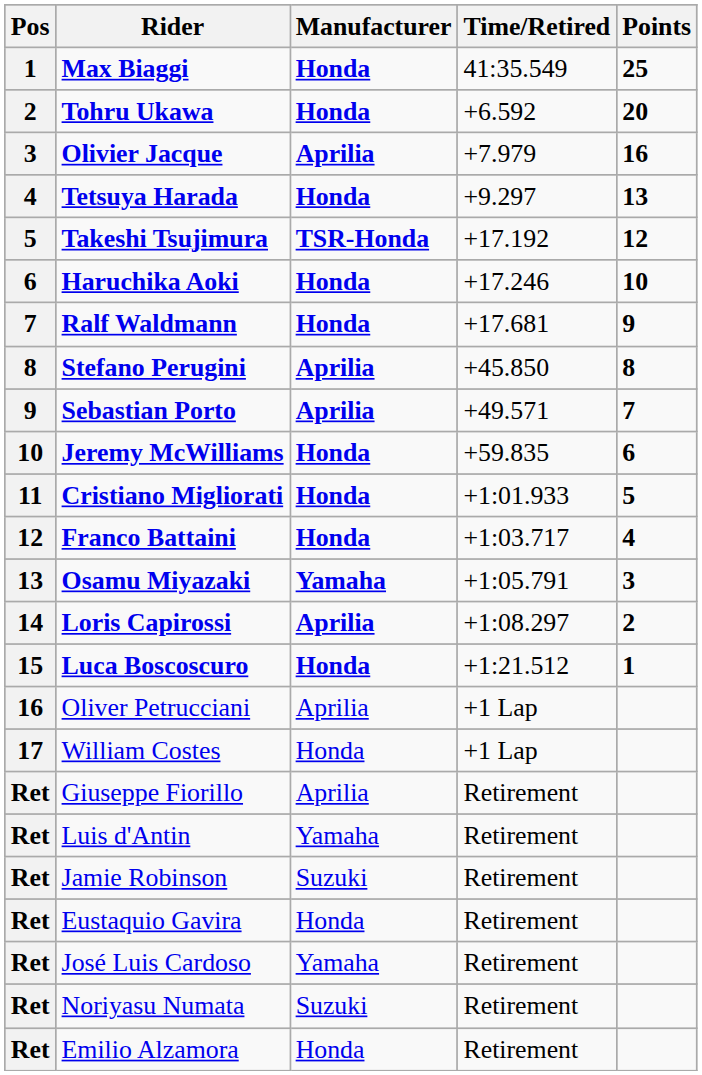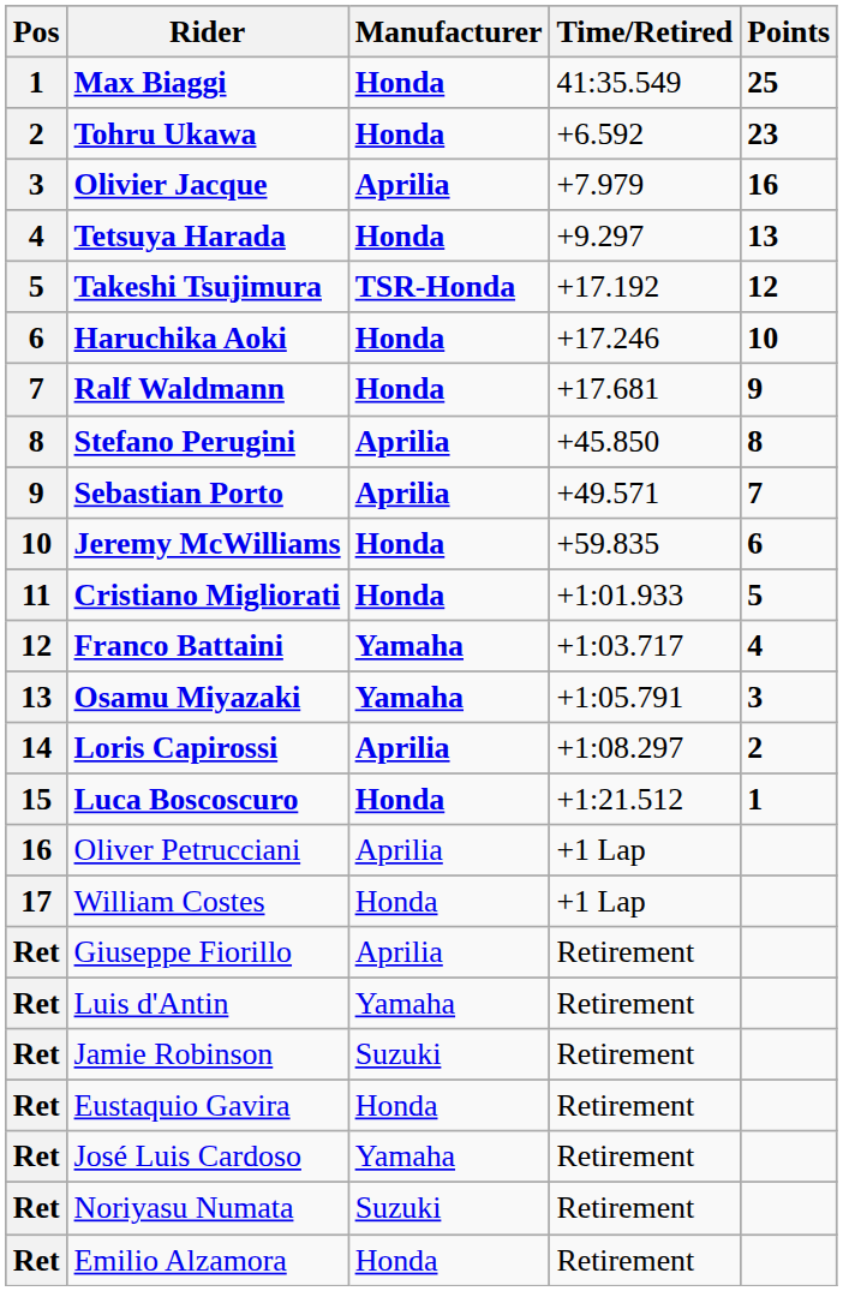 <table class="wikitable" style="font-size: 95%;">
 <tr>
 <th>Pos</th>
 <th>Rider</th>
 <th>Manufacturer</th>
 <th>Time/Retired</th>
 <th>Points</th>
 </tr>
 <tr>
 <th>1</th>
 <td> <strong><a href='#'>Max Biaggi</a></strong></td>
 <td><strong><a href='#'>Honda</a></strong></td>
 <td>41:35.549</td>
 <td><strong>25</strong></td>
 </tr>
 <tr>
 <th>2</th>
 <td> <strong><a href='#'>Tohru Ukawa</a></strong></td>
 <td><strong><a href='#'>Honda</a></strong></td>
 <td>+6.592</td>
-<td><strong>20</strong></td>
+<td><strong>23</strong></td>
 </tr>
 <tr>
 <th>3</th>
 <td> <strong><a href='#'>Olivier Jacque</a></strong></td>
 <td><strong><a href='#'>Aprilia</a></strong></td>
 <td>+7.979</td>
 <td><strong>16</strong></td>
 </tr>
 <tr>
 <th>4</th>
 <td> <strong><a href='#'>Tetsuya Harada</a></strong></td>
 <td><strong><a href='#'>Honda</a></strong></td>
 <td>+9.297</td>
 <td><strong>13</strong></td>
 </tr>
 <tr>
 <th>5</th>
 <td> <strong><a href='#'>Takeshi Tsujimura</a></strong></td>
 <td><strong><a href='#'>TSR-Honda</a></strong></td>
 <td>+17.192</td>
 <td><strong>12</strong></td>
 </tr>
 <tr>
 <th>6</th>
 <td> <strong><a href='#'>Haruchika Aoki</a></strong></td>
 <td><strong><a href='#'>Honda</a></strong></td>
 <td>+17.246</td>
 <td><strong>10</strong></td>
 </tr>
 <tr>
 <th>7</th>
 <td> <strong><a href='#'>Ralf Waldmann</a></strong></td>
 <td><strong><a href='#'>Honda</a></strong></td>
 <td>+17.681</td>
 <td><strong>9</strong></td>
 </tr>
 <tr>
 <th>8</th>
 <td> <strong><a href='#'>Stefano Perugini</a></strong></td>
 <td><strong><a href='#'>Aprilia</a></strong></td>
 <td>+45.850</td>
 <td><strong>8</strong></td>
 </tr>
 <tr>
 <th>9</th>
 <td> <strong><a href='#'>Sebastian Porto</a></strong></td>
 <td><strong><a href='#'>Aprilia</a></strong></td>
 <td>+49.571</td>
 <td><strong>7</strong></td>
 </tr>
 <tr>
 <th>10</th>
 <td> <strong><a href='#'>Jeremy McWilliams</a></strong></td>
 <td><strong><a href='#'>Honda</a></strong></td>
 <td>+59.835</td>
 <td><strong>6</strong></td>
 </tr>
 <tr>
 <th>11</th>
 <td> <strong><a href='#'>Cristiano Migliorati</a></strong></td>
 <td><strong><a href='#'>Honda</a></strong></td>
 <td>+1:01.933</td>
 <td><strong>5</strong></td>
 </tr>
 <tr>
 <th>12</th>
 <td> <strong><a href='#'>Franco Battaini</a></strong></td>
-<td><strong><a href='#'>Honda</a></strong></td>
+<td><strong><a href='#'>Yamaha</a></strong></td>
 <td>+1:03.717</td>
 <td><strong>4</strong></td>
 </tr>
 <tr>
 <th>13</th>
 <td> <strong><a href='#'>Osamu Miyazaki</a></strong></td>
 <td><strong><a href='#'>Yamaha</a></strong></td>
 <td>+1:05.791</td>
 <td><strong>3</strong></td>
 </tr>
 <tr>
 <th>14</th>
 <td> <strong><a href='#'>Loris Capirossi</a></strong></td>
 <td><strong><a href='#'>Aprilia</a></strong></td>
 <td>+1:08.297</td>
 <td><strong>2</strong></td>
 </tr>
 <tr>
 <th>15</th>
 <td> <strong><a href='#'>Luca Boscoscuro</a></strong></td>
 <td><strong><a href='#'>Honda</a></strong></td>
 <td>+1:21.512</td>
 <td><strong>1</strong></td>
 </tr>
 <tr>
 <th>16</th>
 <td> <a href='#'>Oliver Petrucciani</a></td>
 <td><a href='#'>Aprilia</a></td>
 <td>+1 Lap</td>
 <td></td>
 </tr>
 <tr>
 <th>17</th>
 <td> <a href='#'>William Costes</a></td>
 <td><a href='#'>Honda</a></td>
 <td>+1 Lap</td>
 <td></td>
 </tr>
 <tr>
 <th>Ret</th>
 <td> <a href='#'>Giuseppe Fiorillo</a></td>
 <td><a href='#'>Aprilia</a></td>
 <td>Retirement</td>
 <td></td>
 </tr>
 <tr>
 <th>Ret</th>
 <td> <a href='#'>Luis d'Antin</a></td>
 <td><a href='#'>Yamaha</a></td>
 <td>Retirement</td>
 <td></td>
 </tr>
 <tr>
 <th>Ret</th>
 <td> <a href='#'>Jamie Robinson</a></td>
 <td><a href='#'>Suzuki</a></td>
 <td>Retirement</td>
 <td></td>
 </tr>
 <tr>
 <th>Ret</th>
 <td> <a href='#'>Eustaquio Gavira</a></td>
 <td><a href='#'>Honda</a></td>
 <td>Retirement</td>
 <td></td>
 </tr>
 <tr>
 <th>Ret</th>
 <td> <a href='#'>José Luis Cardoso</a></td>
 <td><a href='#'>Yamaha</a></td>
 <td>Retirement</td>
 <td></td>
 </tr>
 <tr>
 <th>Ret</th>
 <td> <a href='#'>Noriyasu Numata</a></td>
 <td><a href='#'>Suzuki</a></td>
 <td>Retirement</td>
 <td></td>
 </tr>
 <tr>
 <th>Ret</th>
 <td> <a href='#'>Emilio Alzamora</a></td>
 <td><a href='#'>Honda</a></td>
 <td>Retirement</td>
 <td></td>
 </tr>
 </table>
